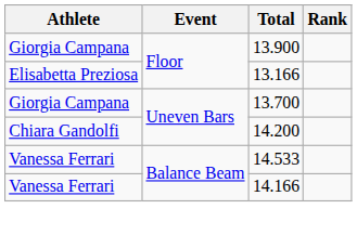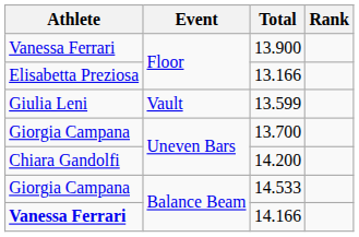 <table class="wikitable" style="font-size:90%">
 <tr>
 <th>Athlete</th>
 <th>Event</th>
 <th>Total</th>
 <th>Rank</th>
 </tr>
 <tr align=center>
-<td align=left><a href='#'>Giorgia Campana</a></td>
+<td align=left><a href='#'>Vanessa Ferrari</a></td>
 <td align=left rowspan=2><a href='#'>Floor</a></td>
 <td>13.900</td>
 <td></td>
 </tr>
 <tr align=center>
 <td align=left><a href='#'>Elisabetta Preziosa</a></td>
 <td>13.166</td>
+<td></td>
+</tr>
+<tr align=center>
+<td align=left><a href='#'>Giulia Leni</a></td>
+<td align=left><a href='#'>Vault</a></td>
+<td>13.599</td>
 <td></td>
 </tr>
 <tr align=center>
 <td align=left><a href='#'>Giorgia Campana</a></td>
 <td align=left rowspan=2><a href='#'>Uneven Bars</a></td>
 <td>13.700</td>
 <td></td>
 </tr>
 <tr align=center>
 <td align=left><a href='#'>Chiara Gandolfi</a></td>
 <td>14.200</td>
 <td></td>
 </tr>
 <tr align=center>
-<td align=left><a href='#'>Vanessa Ferrari</a></td>
+<td align=left><a href='#'>Giorgia Campana</a></td>
 <td align=left rowspan=2><a href='#'>Balance Beam</a></td>
 <td>14.533</td>
 <td></td>
 </tr>
 <tr align=center>
-<td align=left><a href='#'>Vanessa Ferrari</a></td>
+<td align=left><strong><a href='#'>Vanessa Ferrari</a></strong></td>
 <td>14.166</td>
 <td></td>
 </tr>
 </table>
